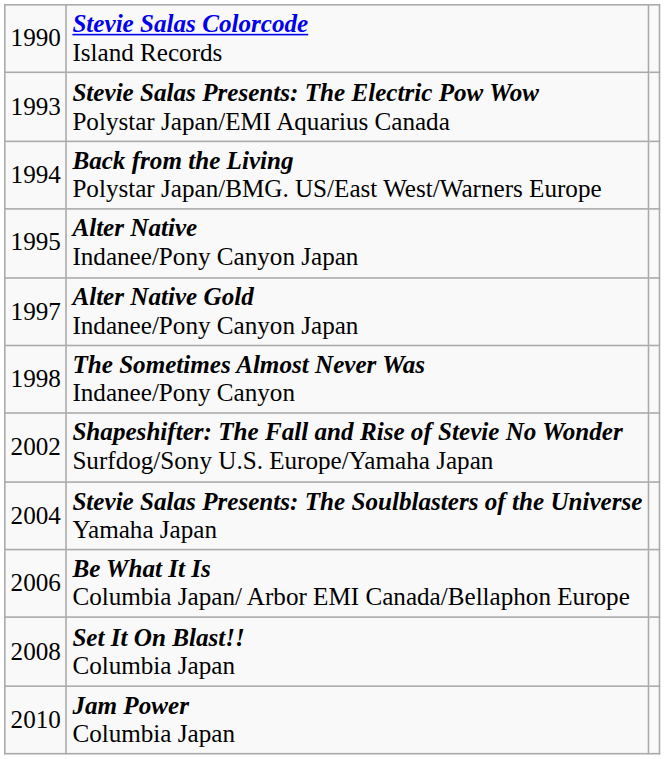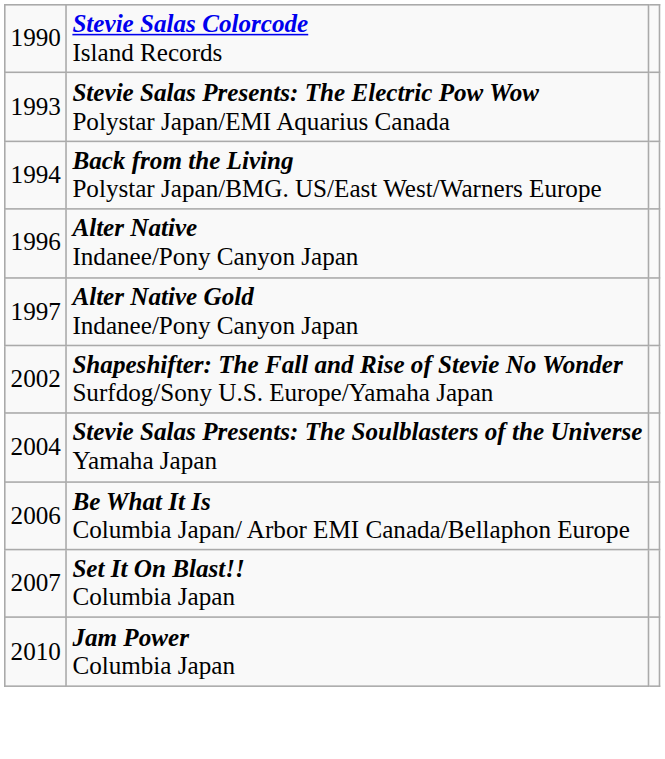 <table class="wikitable">
 <tr>
 <td>1990</td>
 <td><strong><em><a href='#'>Stevie Salas Colorcode</a></em></strong><br>Island Records</td>
 <td></td>
 </tr>
 <tr>
 <td>1993</td>
 <td><strong><em>Stevie Salas Presents: The Electric Pow Wow</em></strong><br>Polystar Japan/EMI Aquarius Canada</td>
 <td></td>
 </tr>
 <tr>
 <td>1994</td>
 <td><strong><em>Back from the Living</em></strong><br>Polystar Japan/BMG. US/East West/Warners Europe</td>
 <td></td>
 </tr>
 <tr>
-<td>1995</td>
+<td>1996</td>
 <td><strong><em>Alter Native</em></strong><br>Indanee/Pony Canyon Japan</td>
 <td></td>
 </tr>
 <tr>
 <td>1997</td>
 <td><strong><em>Alter Native Gold</em></strong><br>Indanee/Pony Canyon Japan</td>
-<td></td>
-</tr>
-<tr>
-<td>1998</td>
-<td><strong><em>The Sometimes Almost Never Was</em></strong><br>Indanee/Pony Canyon</td>
 <td></td>
 </tr>
 <tr>
 <td>2002</td>
 <td><strong><em>Shapeshifter: The Fall and Rise of Stevie No Wonder</em></strong><br>Surfdog/Sony U.S. Europe/Yamaha Japan</td>
 <td></td>
 </tr>
 <tr>
 <td>2004</td>
 <td><strong><em>Stevie Salas Presents: The Soulblasters of the Universe</em></strong><br>Yamaha Japan</td>
 <td></td>
 </tr>
 <tr>
 <td>2006</td>
 <td><strong><em>Be What It Is</em></strong><br>Columbia Japan/ Arbor EMI Canada/Bellaphon Europe</td>
 <td></td>
 </tr>
 <tr>
-<td>2008</td>
+<td>2007</td>
 <td><strong><em>Set It On Blast!!</em></strong><br>Columbia Japan</td>
 <td></td>
 </tr>
 <tr>
 <td>2010</td>
 <td><strong><em>Jam Power</em></strong><br>Columbia Japan</td>
 <td></td>
 </tr>
 </table>
